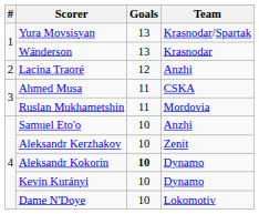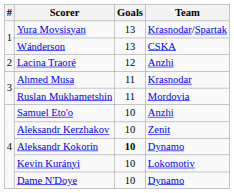 <table class="wikitable">
 <tr>
 <th>#</th>
 <th>Scorer</th>
 <th>Goals</th>
 <th>Team</th>
 </tr>
 <tr>
 <td rowspan="2">1</td>
 <td> <a href='#'>Yura Movsisyan</a></td>
 <td align=center>13</td>
 <td><a href='#'>Krasnodar</a>/<a href='#'>Spartak</a></td>
 </tr>
 <tr>
 <td> <a href='#'>Wánderson</a></td>
 <td align=center>13</td>
-<td><a href='#'>Krasnodar</a></td>
+<td><a href='#'>CSKA</a></td>
 </tr>
 <tr>
 <td rowspan="1">2</td>
 <td> <a href='#'>Lacina Traoré</a></td>
 <td align=center>12</td>
 <td><a href='#'>Anzhi</a></td>
 </tr>
 <tr>
 <td rowspan="2">3</td>
 <td> <a href='#'>Ahmed Musa</a></td>
 <td align=center>11</td>
-<td><a href='#'>CSKA</a></td>
+<td><a href='#'>Krasnodar</a></td>
 </tr>
 <tr>
 <td> <a href='#'>Ruslan Mukhametshin</a></td>
 <td align=center>11</td>
 <td><a href='#'>Mordovia</a></td>
 </tr>
 <tr>
 <td rowspan="5">4</td>
 <td> <a href='#'>Samuel Eto'o</a></td>
 <td align=center>10</td>
 <td><a href='#'>Anzhi</a></td>
 </tr>
 <tr>
 <td> <a href='#'>Aleksandr Kerzhakov</a></td>
 <td align=center>10</td>
 <td><a href='#'>Zenit</a></td>
 </tr>
 <tr>
 <td> <a href='#'>Aleksandr Kokorin</a></td>
 <td align=center><strong>10</strong></td>
 <td><a href='#'>Dynamo</a></td>
 </tr>
 <tr>
 <td> <a href='#'>Kevin Kurányi</a></td>
 <td align=center>10</td>
-<td><a href='#'>Dynamo</a></td>
+<td><a href='#'>Lokomotiv</a></td>
 </tr>
 <tr>
 <td> <a href='#'>Dame N'Doye</a></td>
 <td align=center>10</td>
-<td><a href='#'>Lokomotiv</a></td>
+<td><a href='#'>Dynamo</a></td>
 </tr>
 </table>
